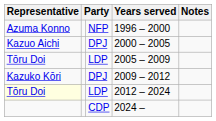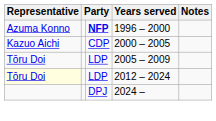 <table class="wikitable">
 <tr>
 <th>Representative</th>
 <th colspan="2">Party</th>
 <th>Years served</th>
 <th>Notes</th>
 </tr>
 <tr>
 <td><a href='#'>Azuma Konno</a></td>
 <td bgcolor=></td>
-<td><a href='#'>NFP</a></td>
+<td><strong><a href='#'>NFP</a></strong></td>
 <td>1996 – 2000</td>
 <td></td>
 </tr>
 <tr>
 <td><a href='#'>Kazuo Aichi</a></td>
 <td bgcolor=></td>
-<td><a href='#'>DPJ</a></td>
+<td><a href='#'>CDP</a></td>
 <td>2000 – 2005</td>
 <td></td>
 </tr>
 <tr>
 <td><a href='#'>Tōru Doi</a></td>
 <td bgcolor=></td>
 <td><a href='#'>LDP</a></td>
 <td>2005 – 2009</td>
-<td></td>
-</tr>
-<tr>
-<td><a href='#'>Kazuko Kōri</a></td>
-<td bgcolor=></td>
-<td><a href='#'>DPJ</a></td>
-<td>2009 – 2012</td>
 <td></td>
 </tr>
 <tr>
 <td style="background: lightyellow;"><a href='#'>Tōru Doi</a></td>
 <td bgcolor=></td>
 <td><a href='#'>LDP</a></td>
 <td>2012 – 2024</td>
 <td></td>
 </tr>
 <tr>
 <td></td>
 <td bgcolor=></td>
-<td><a href='#'>CDP</a></td>
+<td><a href='#'>DPJ</a></td>
 <td>2024 –</td>
 </tr>
 </table>
